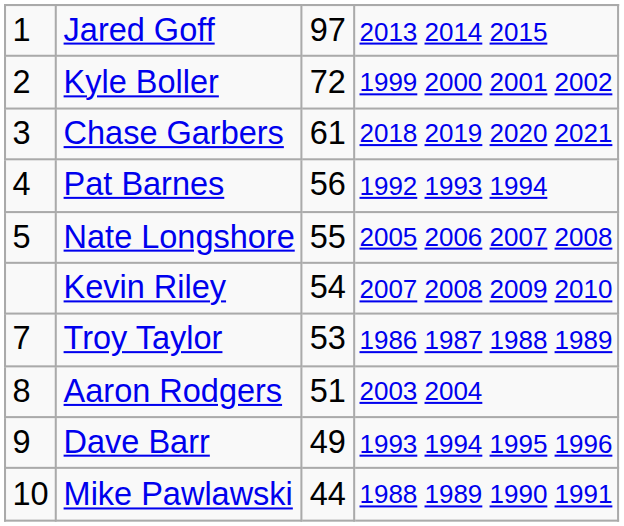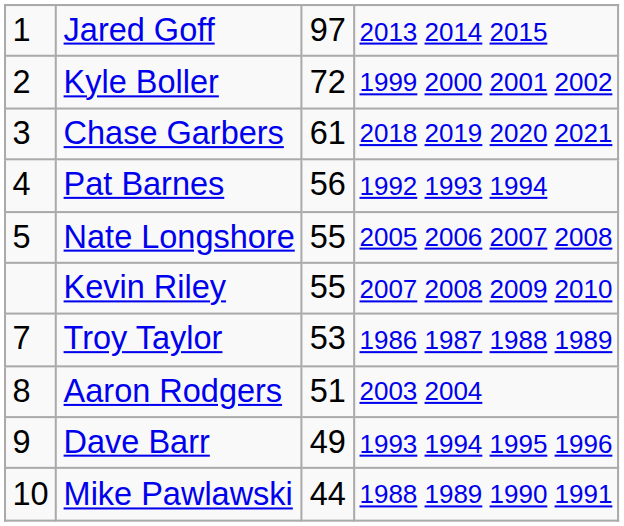 <table class="wikitable">
 <tr>
 </tr>
 <tr>
 <td>1</td>
 <td><a href='#'>Jared Goff</a></td>
 <td><abbr>97</abbr></td>
 <td style="font-size:80%;"><a href='#'>2013</a> <a href='#'>2014</a> <a href='#'>2015</a></td>
 </tr>
 <tr>
 <td>2</td>
 <td><a href='#'>Kyle Boller</a></td>
 <td><abbr>72</abbr></td>
 <td style="font-size:80%;"><a href='#'>1999</a> <a href='#'>2000</a> <a href='#'>2001</a> <a href='#'>2002</a></td>
 </tr>
 <tr>
 <td>3</td>
 <td><a href='#'>Chase Garbers</a></td>
 <td><abbr>61</abbr></td>
 <td style="font-size:80%;"><a href='#'>2018</a> <a href='#'>2019</a> <a href='#'>2020</a> <a href='#'>2021</a></td>
 </tr>
 <tr>
 <td>4</td>
 <td><a href='#'>Pat Barnes</a></td>
 <td><abbr>56</abbr></td>
 <td style="font-size:80%;"><a href='#'>1992</a> <a href='#'>1993</a> <a href='#'>1994</a></td>
 </tr>
 <tr>
 <td>5</td>
 <td><a href='#'>Nate Longshore</a></td>
 <td><abbr>55</abbr></td>
 <td style="font-size:80%;"><a href='#'>2005</a> <a href='#'>2006</a> <a href='#'>2007</a> <a href='#'>2008</a></td>
 </tr>
 <tr>
 <td></td>
 <td><a href='#'>Kevin Riley</a></td>
-<td><abbr>54</abbr></td>
+<td><abbr>55</abbr></td>
 <td style="font-size:80%;"><a href='#'>2007</a> <a href='#'>2008</a> <a href='#'>2009</a> <a href='#'>2010</a></td>
 </tr>
 <tr>
 <td>7</td>
 <td><a href='#'>Troy Taylor</a></td>
 <td><abbr>53</abbr></td>
 <td style="font-size:80%;"><a href='#'>1986</a> <a href='#'>1987</a> <a href='#'>1988</a> <a href='#'>1989</a></td>
 </tr>
 <tr>
 <td>8</td>
 <td><a href='#'>Aaron Rodgers</a></td>
 <td><abbr>51</abbr></td>
 <td style="font-size:80%;"><a href='#'>2003</a> <a href='#'>2004</a></td>
 </tr>
 <tr>
 <td>9</td>
 <td><a href='#'>Dave Barr</a></td>
 <td><abbr>49</abbr></td>
 <td style="font-size:80%;"><a href='#'>1993</a> <a href='#'>1994</a> <a href='#'>1995</a> <a href='#'>1996</a></td>
 </tr>
 <tr>
 <td>10</td>
 <td><a href='#'>Mike Pawlawski</a></td>
 <td><abbr>44</abbr></td>
 <td style="font-size:80%;"><a href='#'>1988</a> <a href='#'>1989</a> <a href='#'>1990</a> <a href='#'>1991</a></td>
 </tr>
 </table>
